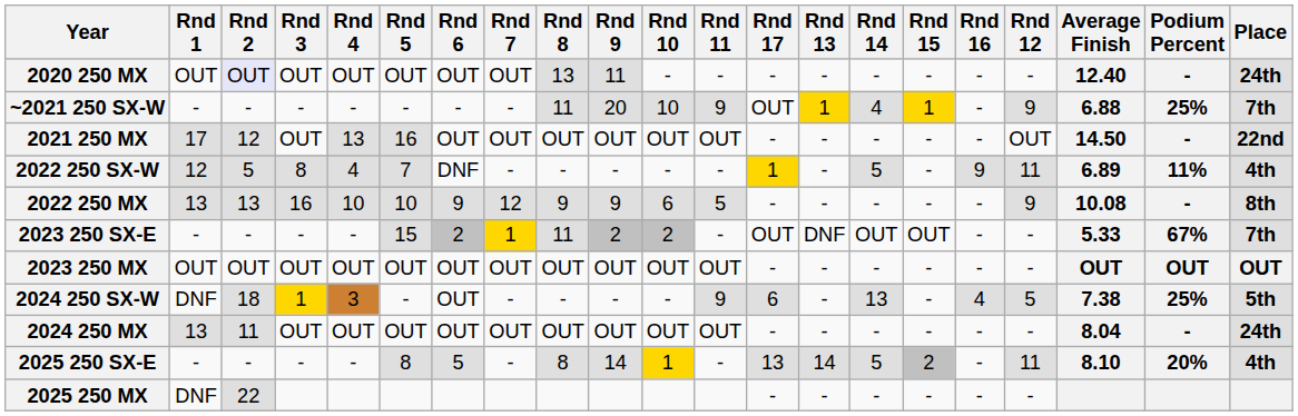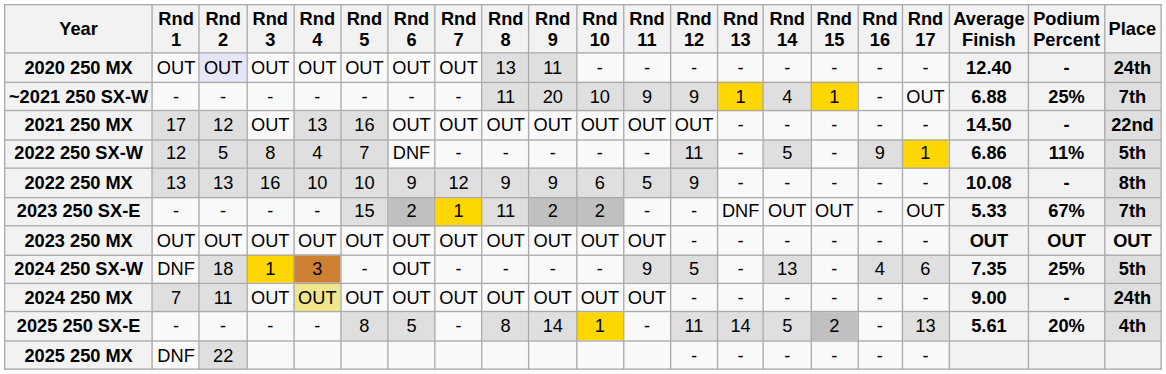 <table class="wikitable" style="font-size: 85%; text-align:center">
 <tr valign="top">
 <th valign="middle">Year</th>
 <th>Rnd<br>1</th>
 <th>Rnd<br>2</th>
 <th>Rnd<br>3</th>
 <th>Rnd<br>4</th>
 <th>Rnd<br>5</th>
 <th>Rnd<br>6</th>
 <th>Rnd<br>7</th>
 <th>Rnd<br>8</th>
 <th>Rnd<br>9</th>
 <th>Rnd<br>10</th>
 <th>Rnd<br>11</th>
-<th>Rnd<br>17</th>
+<th>Rnd<br>12</th>
 <th>Rnd<br>13</th>
 <th>Rnd<br>14</th>
 <th>Rnd<br>15</th>
 <th>Rnd<br>16</th>
-<th>Rnd<br>12</th>
+<th>Rnd<br>17</th>
 <th valign="middle">Average<br>Finish</th>
 <th valign="middle">Podium<br>Percent</th>
 <th valign="middle">Place</th>
 </tr>
 <tr>
 <th>2020 250 MX</th>
 <td>OUT</td>
 <td style="background: lavender;">OUT</td>
 <td>OUT</td>
 <td>OUT</td>
 <td>OUT</td>
 <td>OUT</td>
 <td>OUT</td>
 <td style="background:#dfdfdf;">13</td>
 <td style="background:#dfdfdf;">11</td>
 <td>-</td>
 <td>-</td>
 <td>-</td>
 <td>-</td>
 <td>-</td>
 <td>-</td>
 <td>-</td>
 <td>-</td>
 <th>12.40</th>
 <th>-</th>
 <th style="background:#dfdfdf;">24th</th>
 </tr>
 <tr>
 <th>~2021 250 SX-W</th>
 <td>-</td>
 <td>-</td>
 <td>-</td>
 <td>-</td>
 <td>-</td>
 <td>-</td>
 <td>-</td>
 <td style="background:#dfdfdf;">11</td>
 <td style="background:#dfdfdf;">20</td>
 <td style="background:#dfdfdf;">10</td>
 <td style="background:#dfdfdf;">9</td>
-<td>OUT</td>
+<td style="background:#dfdfdf;">9</td>
 <td style="background:gold;">1</td>
 <td style="background:#dfdfdf;">4</td>
 <td style="background:gold;">1</td>
 <td>-</td>
-<td style="background:#dfdfdf;">9</td>
+<td>OUT</td>
 <th>6.88</th>
 <th>25%</th>
 <th style="background:#dfdfdf;">7th</th>
 </tr>
 <tr>
 <th>2021 250 MX</th>
 <td style="background:#dfdfdf;">17</td>
 <td style="background:#dfdfdf;">12</td>
 <td>OUT</td>
 <td style="background:#dfdfdf;">13</td>
 <td style="background:#dfdfdf;">16</td>
 <td>OUT</td>
 <td>OUT</td>
 <td>OUT</td>
 <td>OUT</td>
 <td>OUT</td>
 <td>OUT</td>
+<td>OUT</td>
 <td>-</td>
 <td>-</td>
 <td>-</td>
 <td>-</td>
 <td>-</td>
-<td>OUT</td>
 <th>14.50</th>
 <th>-</th>
 <th style="background:#dfdfdf;">22nd</th>
 </tr>
 <tr>
 <th>2022 250 SX-W</th>
 <td style="background:#dfdfdf;">12</td>
 <td style="background:#dfdfdf;">5</td>
 <td style="background:#dfdfdf;">8</td>
 <td style="background:#dfdfdf;">4</td>
 <td style="background:#dfdfdf;">7</td>
 <td>DNF</td>
 <td>-</td>
 <td>-</td>
 <td>-</td>
 <td>-</td>
 <td>-</td>
-<td style="background:gold;">1</td>
+<td style="background:#dfdfdf;">11</td>
 <td>-</td>
 <td style="background:#dfdfdf;">5</td>
 <td>-</td>
 <td style="background:#dfdfdf;">9</td>
-<td style="background:#dfdfdf;">11</td>
-<th>6.89</th>
+<td style="background:gold;">1</td>
+<th>6.86</th>
 <th>11%</th>
-<th style="background:#dfdfdf;">4th</th>
+<th style="background:#dfdfdf;">5th</th>
 </tr>
 <tr>
 <th>2022 250 MX</th>
 <td style="background:#dfdfdf;">13</td>
 <td style="background:#dfdfdf;">13</td>
 <td style="background:#dfdfdf;">16</td>
 <td style="background:#dfdfdf;">10</td>
 <td style="background:#dfdfdf;">10</td>
 <td style="background:#dfdfdf;">9</td>
 <td style="background:#dfdfdf;">12</td>
 <td style="background:#dfdfdf;">9</td>
 <td style="background:#dfdfdf;">9</td>
 <td style="background:#dfdfdf;">6</td>
 <td style="background:#dfdfdf;">5</td>
+<td style="background:#dfdfdf;">9</td>
 <td>-</td>
 <td>-</td>
 <td>-</td>
 <td>-</td>
 <td>-</td>
-<td style="background:#dfdfdf;">9</td>
 <th>10.08</th>
 <th>-</th>
 <th style="background:#dfdfdf;">8th</th>
 </tr>
 <tr>
 <th>2023 250 SX-E</th>
 <td>-</td>
 <td>-</td>
 <td>-</td>
 <td>-</td>
 <td style="background:#dfdfdf;">15</td>
 <td style="background: silver;">2</td>
 <td style="background:gold;">1</td>
 <td style="background:#dfdfdf;">11</td>
 <td style="background: silver;">2</td>
 <td style="background: silver;">2</td>
 <td>-</td>
-<td>OUT</td>
+<td>-</td>
 <td>DNF</td>
 <td>OUT</td>
 <td>OUT</td>
 <td>-</td>
-<td>-</td>
+<td>OUT</td>
 <th>5.33</th>
 <th>67%</th>
 <th style="background:#dfdfdf;">7th</th>
 </tr>
 <tr>
 <th>2023 250 MX</th>
 <td>OUT</td>
 <td>OUT</td>
 <td>OUT</td>
 <td>OUT</td>
 <td>OUT</td>
 <td>OUT</td>
 <td>OUT</td>
 <td>OUT</td>
 <td>OUT</td>
 <td>OUT</td>
 <td>OUT</td>
 <td>-</td>
 <td>-</td>
 <td>-</td>
 <td>-</td>
 <td>-</td>
 <td>-</td>
 <th>OUT</th>
 <th>OUT</th>
 <th>OUT</th>
 </tr>
 <tr>
 <th>2024 250 SX-W</th>
 <td>DNF</td>
 <td style="background:#dfdfdf;">18</td>
 <td style="background:gold;">1</td>
 <td style="background:#CD7F32;">3</td>
 <td>-</td>
 <td>OUT</td>
 <td>-</td>
 <td>-</td>
 <td>-</td>
 <td>-</td>
 <td style="background:#dfdfdf;">9</td>
-<td style="background:#dfdfdf;">6</td>
+<td style="background:#dfdfdf;">5</td>
 <td>-</td>
 <td style="background:#dfdfdf;">13</td>
 <td>-</td>
 <td style="background:#dfdfdf;">4</td>
-<td style="background:#dfdfdf;">5</td>
-<th>7.38</th>
+<td style="background:#dfdfdf;">6</td>
+<th>7.35</th>
 <th>25%</th>
 <th style="background:#dfdfdf;">5th</th>
 </tr>
 <tr>
 <th>2024 250 MX</th>
-<td style="background:#dfdfdf;">13</td>
+<td style="background:#dfdfdf;">7</td>
 <td style="background:#dfdfdf;">11</td>
 <td>OUT</td>
-<td>OUT</td>
+<td style="background: khaki;">OUT</td>
 <td>OUT</td>
 <td>OUT</td>
 <td>OUT</td>
 <td>OUT</td>
 <td>OUT</td>
 <td>OUT</td>
 <td>OUT</td>
 <td>-</td>
 <td>-</td>
 <td>-</td>
 <td>-</td>
 <td>-</td>
 <td>-</td>
-<th>8.04</th>
+<th>9.00</th>
 <th>-</th>
 <th style="background:#dfdfdf;">24th</th>
 </tr>
 <tr>
 <th>2025 250 SX-E</th>
 <td>-</td>
 <td>-</td>
 <td>-</td>
 <td>-</td>
 <td style="background:#dfdfdf;">8</td>
 <td style="background:#dfdfdf;">5</td>
 <td>-</td>
 <td style="background:#dfdfdf;">8</td>
 <td style="background:#dfdfdf;">14</td>
 <td style="background:gold;">1</td>
 <td>-</td>
-<td style="background:#dfdfdf;">13</td>
+<td style="background:#dfdfdf;">11</td>
 <td style="background:#dfdfdf;">14</td>
 <td style="background:#dfdfdf;">5</td>
 <td style="background: silver;">2</td>
 <td>-</td>
-<td style="background:#dfdfdf;">11</td>
-<th>8.10</th>
+<td style="background:#dfdfdf;">13</td>
+<th>5.61</th>
 <th>20%</th>
 <th style="background:#dfdfdf;">4th</th>
 </tr>
 <tr>
 <th>2025 250 MX</th>
 <td>DNF</td>
 <td style="background:#dfdfdf;">22</td>
 <td></td>
 <td></td>
 <td></td>
 <td></td>
 <td></td>
 <td></td>
 <td></td>
 <td></td>
 <td></td>
 <td>-</td>
 <td>-</td>
 <td>-</td>
 <td>-</td>
 <td>-</td>
 <td>-</td>
 <th></th>
 <th></th>
 <th></th>
 </tr>
 </table>
